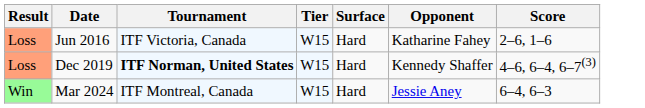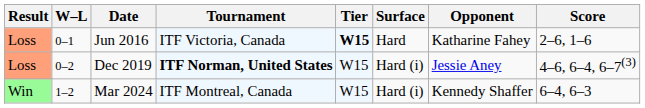 <table class="sortable wikitable">
 <tr>
 <th>Result</th>
+<th class="unsortable">W–L</th>
 <th>Date</th>
 <th>Tournament</th>
 <th>Tier</th>
 <th>Surface</th>
 <th>Opponent</th>
 <th class="unsortable">Score</th>
 </tr>
 <tr>
 <td style="background:#ffa07a">Loss</td>
+<td><small>0–1</small></td>
 <td>Jun 2016</td>
 <td style="background:#f0f8ff;">ITF Victoria, Canada</td>
-<td style="background:#f0f8ff;">W15</td>
+<td style="background:#f0f8ff;"><strong>W15</strong></td>
 <td>Hard</td>
 <td> Katharine Fahey</td>
 <td>2–6, 1–6</td>
 </tr>
 <tr>
 <td style="background:#ffa07a">Loss</td>
+<td><small>0–2</small></td>
 <td>Dec 2019</td>
 <td style="background:#f0f8ff;"><strong>ITF Norman, United States</strong></td>
 <td style="background:#f0f8ff;">W15</td>
-<td>Hard</td>
-<td> Kennedy Shaffer</td>
+<td>Hard (i)</td>
+<td> <a href='#'>Jessie Aney</a></td>
 <td>4–6, 6–4, 6–7<sup>(3)</sup></td>
 </tr>
 <tr>
 <td style="background:#98fb98;">Win</td>
+<td><small>1–2</small></td>
 <td>Mar 2024</td>
 <td style="background:#f0f8ff;">ITF Montreal, Canada</td>
 <td style="background:#f0f8ff;">W15</td>
-<td>Hard</td>
-<td> <a href='#'>Jessie Aney</a></td>
+<td>Hard (i)</td>
+<td> Kennedy Shaffer</td>
 <td>6–4, 6–3</td>
 </tr>
 </table>
